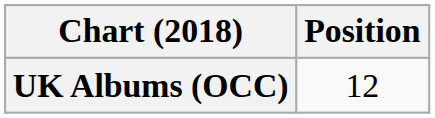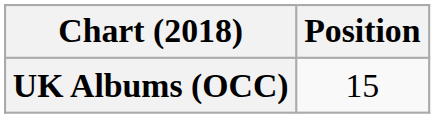 <table class="wikitable plainrowheaders" style="text-align:center">
 <tr>
 <th scope="col">Chart (2018)</th>
 <th scope="col">Position</th>
 </tr>
 <tr>
 <th scope="row">UK Albums (OCC)</th>
-<td>12</td>
+<td>15</td>
 </tr>
 </table>
